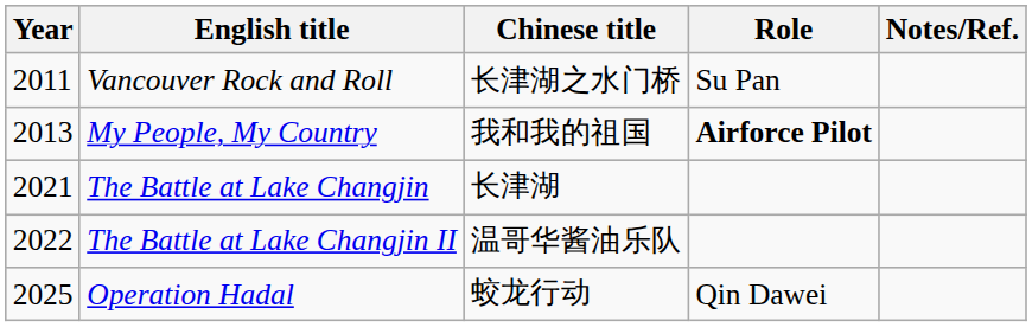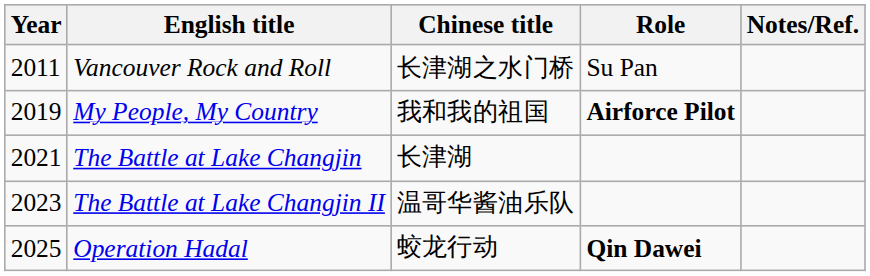 <table class="wikitable">
 <tr>
 <th>Year</th>
 <th>English title</th>
 <th>Chinese title</th>
 <th>Role</th>
 <th>Notes/Ref.</th>
 </tr>
 <tr>
 <td>2011</td>
 <td><em>Vancouver Rock and Roll</em></td>
 <td>长津湖之水门桥</td>
 <td>Su Pan</td>
 <td></td>
 </tr>
 <tr>
-<td>2013</td>
+<td>2019</td>
 <td><em><a href='#'>My People, My Country</a></em></td>
 <td>我和我的祖国</td>
 <td><strong>Airforce Pilot</strong></td>
 <td></td>
 </tr>
 <tr>
 <td>2021</td>
 <td><em><a href='#'>The Battle at Lake Changjin</a></em></td>
 <td>长津湖</td>
 <td></td>
 <td></td>
 </tr>
 <tr>
-<td>2022</td>
+<td>2023</td>
 <td><em><a href='#'>The Battle at Lake Changjin II</a></em></td>
 <td>温哥华酱油乐队</td>
 <td></td>
 <td></td>
 </tr>
 <tr>
 <td>2025</td>
 <td><em><a href='#'>Operation Hadal</a></em></td>
 <td>蛟龙行动</td>
-<td>Qin Dawei</td>
+<td><strong>Qin Dawei</strong></td>
 <td></td>
 </tr>
 </table>
